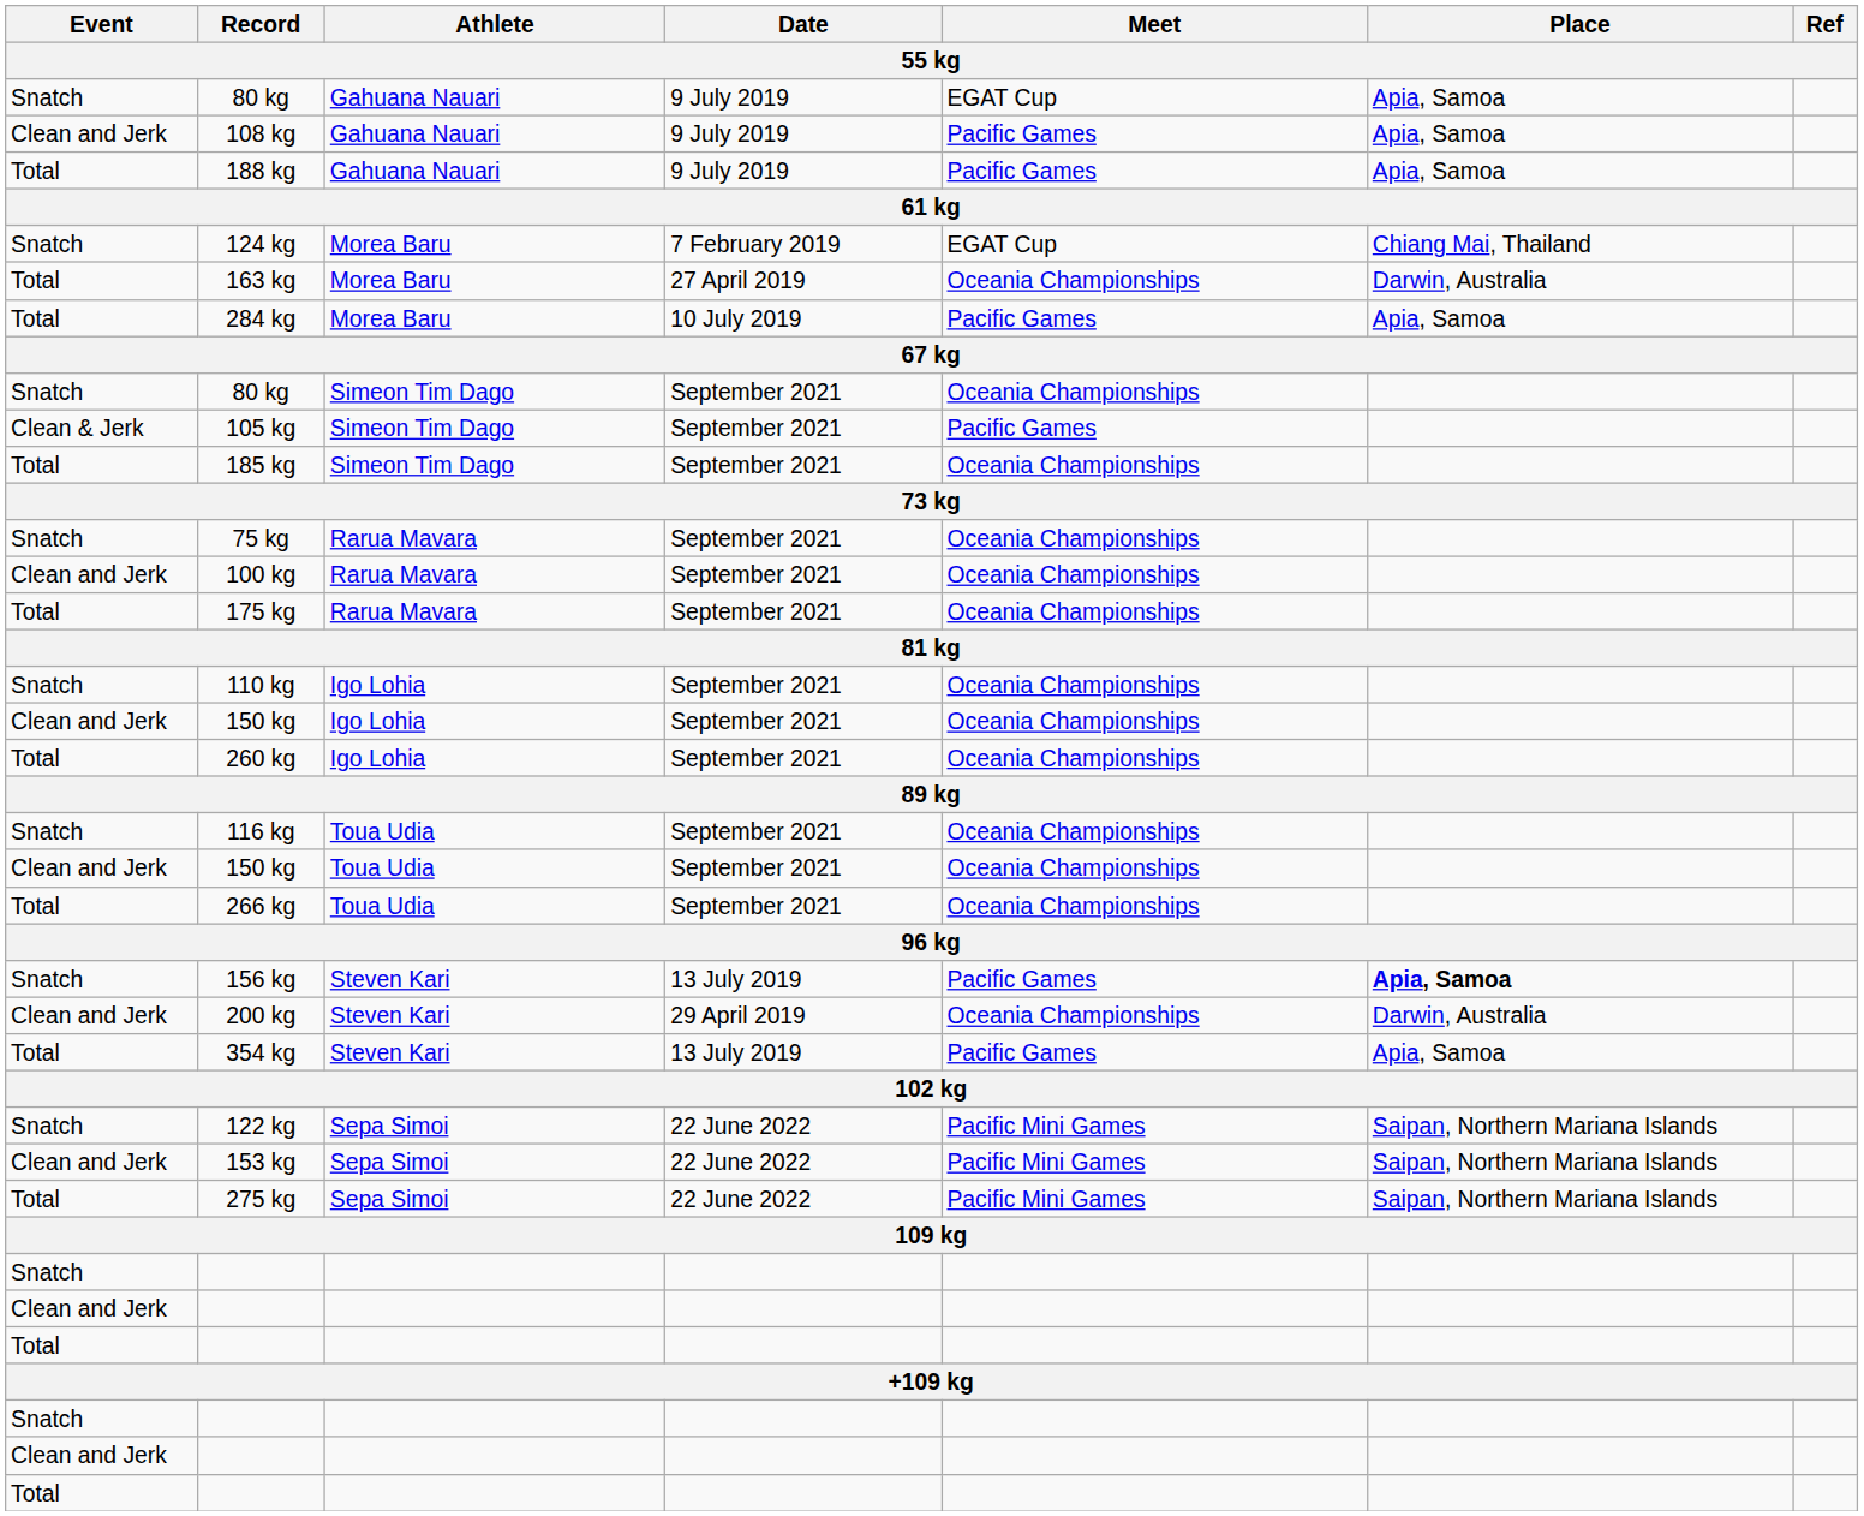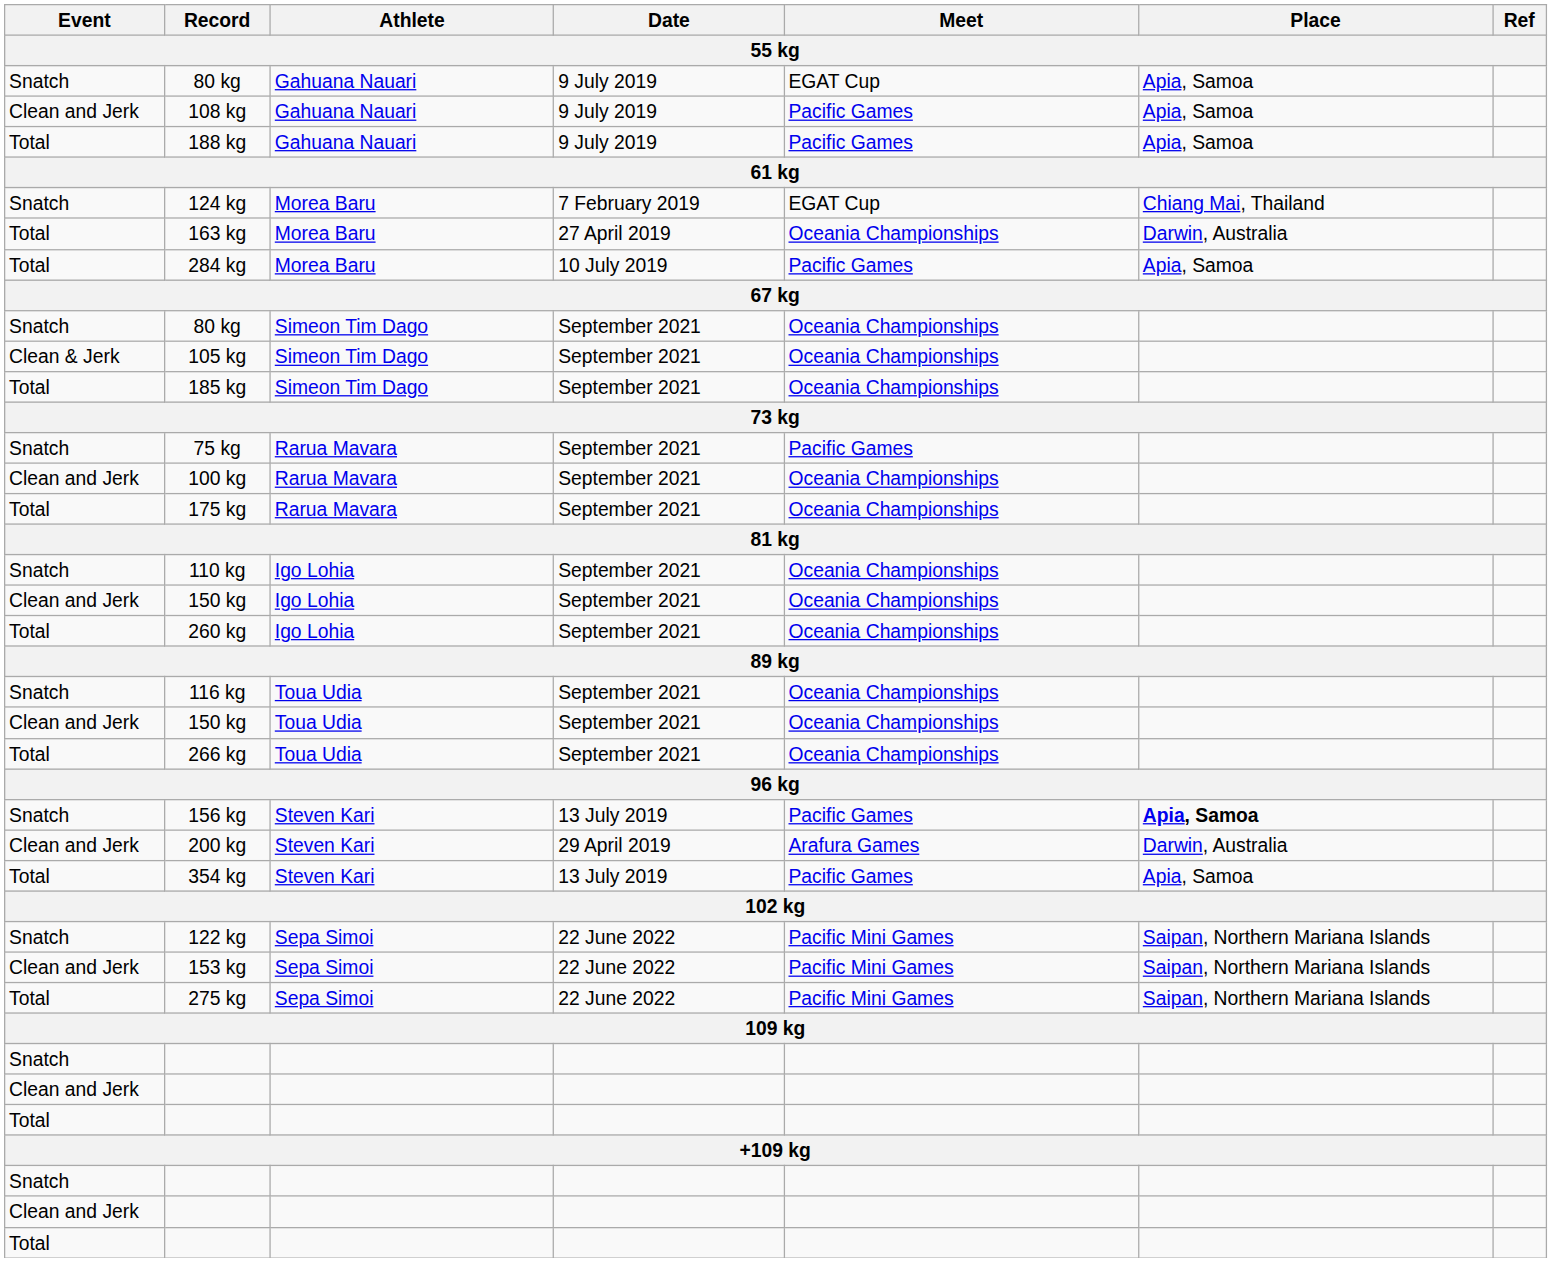 <table class="wikitable" style="font-size:95%;">
 <tr>
 <th width=9%>Event</th>
 <th width=6%>Record</th>
 <th width=16%>Athlete</th>
 <th width=13%>Date</th>
 <th width=20%>Meet</th>
 <th width=20%>Place</th>
 <th width=3%>Ref</th>
 </tr>
 <tr bgcolor="#DDDDDD">
 <th colspan="7">55 kg</th>
 </tr>
 <tr>
 <td>Snatch</td>
 <td align="center">80 kg</td>
 <td><a href='#'>Gahuana Nauari</a></td>
 <td>9 July 2019</td>
 <td>EGAT Cup</td>
 <td><a href='#'>Apia</a>, Samoa</td>
 <td></td>
 </tr>
 <tr>
 <td>Clean and Jerk</td>
 <td align="center">108 kg</td>
 <td><a href='#'>Gahuana Nauari</a></td>
 <td>9 July 2019</td>
 <td><a href='#'>Pacific Games</a></td>
 <td><a href='#'>Apia</a>, Samoa</td>
 <td></td>
 </tr>
 <tr>
 <td>Total</td>
 <td align="center">188 kg</td>
 <td><a href='#'>Gahuana Nauari</a></td>
 <td>9 July 2019</td>
 <td><a href='#'>Pacific Games</a></td>
 <td><a href='#'>Apia</a>, Samoa</td>
 <td></td>
 </tr>
 <tr bgcolor="#DDDDDD">
 <th colspan="7">61 kg</th>
 </tr>
 <tr>
 <td>Snatch</td>
 <td align="center">124 kg</td>
 <td><a href='#'>Morea Baru</a></td>
 <td>7 February 2019</td>
 <td>EGAT Cup</td>
 <td><a href='#'>Chiang Mai</a>, Thailand</td>
 <td></td>
 </tr>
 <tr>
 <td>Total</td>
 <td align="center">163 kg</td>
 <td><a href='#'>Morea Baru</a></td>
 <td>27 April 2019</td>
 <td><a href='#'>Oceania Championships</a></td>
 <td><a href='#'>Darwin</a>, Australia</td>
 <td></td>
 </tr>
 <tr>
 <td>Total</td>
 <td align="center">284 kg</td>
 <td><a href='#'>Morea Baru</a></td>
 <td>10 July 2019</td>
 <td><a href='#'>Pacific Games</a></td>
 <td><a href='#'>Apia</a>, Samoa</td>
 <td></td>
 </tr>
 <tr bgcolor="#DDDDDD">
 <th colspan="7">67 kg</th>
 </tr>
 <tr>
 <td>Snatch</td>
 <td align="center">80 kg</td>
 <td><a href='#'>Simeon Tim Dago</a></td>
 <td>September 2021</td>
 <td><a href='#'>Oceania Championships</a></td>
 <td></td>
 <td></td>
 </tr>
 <tr>
 <td>Clean & Jerk</td>
 <td align="center">105 kg</td>
 <td><a href='#'>Simeon Tim Dago</a></td>
 <td>September 2021</td>
-<td><a href='#'>Pacific Games</a></td>
+<td><a href='#'>Oceania Championships</a></td>
 <td></td>
 <td></td>
 </tr>
 <tr>
 <td>Total</td>
 <td align="center">185 kg</td>
 <td><a href='#'>Simeon Tim Dago</a></td>
 <td>September 2021</td>
 <td><a href='#'>Oceania Championships</a></td>
 <td></td>
 <td></td>
 </tr>
 <tr bgcolor="#DDDDDD">
 <th colspan="7">73 kg</th>
 </tr>
 <tr>
 <td>Snatch</td>
 <td align="center">75 kg</td>
 <td><a href='#'>Rarua Mavara</a></td>
 <td>September 2021</td>
-<td><a href='#'>Oceania Championships</a></td>
+<td><a href='#'>Pacific Games</a></td>
 <td></td>
 <td></td>
 </tr>
 <tr>
 <td>Clean and Jerk</td>
 <td align="center">100 kg</td>
 <td><a href='#'>Rarua Mavara</a></td>
 <td>September 2021</td>
 <td><a href='#'>Oceania Championships</a></td>
 <td></td>
 <td></td>
 </tr>
 <tr>
 <td>Total</td>
 <td align="center">175 kg</td>
 <td><a href='#'>Rarua Mavara</a></td>
 <td>September 2021</td>
 <td><a href='#'>Oceania Championships</a></td>
 <td></td>
 <td></td>
 </tr>
 <tr bgcolor="#DDDDDD">
 <th colspan="7">81 kg</th>
 </tr>
 <tr>
 <td>Snatch</td>
 <td align="center">110 kg</td>
 <td><a href='#'>Igo Lohia</a></td>
 <td>September 2021</td>
 <td><a href='#'>Oceania Championships</a></td>
 <td></td>
 <td></td>
 </tr>
 <tr>
 <td>Clean and Jerk</td>
 <td align="center">150 kg</td>
 <td><a href='#'>Igo Lohia</a></td>
 <td>September 2021</td>
 <td><a href='#'>Oceania Championships</a></td>
 <td></td>
 <td></td>
 </tr>
 <tr>
 <td>Total</td>
 <td align="center">260 kg</td>
 <td><a href='#'>Igo Lohia</a></td>
 <td>September 2021</td>
 <td><a href='#'>Oceania Championships</a></td>
 <td></td>
 <td></td>
 </tr>
 <tr bgcolor="#DDDDDD">
 <th colspan="7">89 kg</th>
 </tr>
 <tr>
 <td>Snatch</td>
 <td align="center">116 kg</td>
 <td><a href='#'>Toua Udia</a></td>
 <td>September 2021</td>
 <td><a href='#'>Oceania Championships</a></td>
 <td></td>
 <td></td>
 </tr>
 <tr>
 <td>Clean and Jerk</td>
 <td align="center">150 kg</td>
 <td><a href='#'>Toua Udia</a></td>
 <td>September 2021</td>
 <td><a href='#'>Oceania Championships</a></td>
 <td></td>
 <td></td>
 </tr>
 <tr>
 <td>Total</td>
 <td align="center">266 kg</td>
 <td><a href='#'>Toua Udia</a></td>
 <td>September 2021</td>
 <td><a href='#'>Oceania Championships</a></td>
 <td></td>
 <td></td>
 </tr>
 <tr bgcolor="#DDDDDD">
 <th colspan="7">96 kg</th>
 </tr>
 <tr>
 <td>Snatch</td>
 <td align="center">156 kg</td>
 <td><a href='#'>Steven Kari</a></td>
 <td>13 July 2019</td>
 <td><a href='#'>Pacific Games</a></td>
 <td><strong><a href='#'>Apia</a>, Samoa</strong></td>
 <td></td>
 </tr>
 <tr>
 <td>Clean and Jerk</td>
 <td align="center">200 kg</td>
 <td><a href='#'>Steven Kari</a></td>
 <td>29 April 2019</td>
-<td><a href='#'>Oceania Championships</a></td>
+<td><a href='#'>Arafura Games</a></td>
 <td><a href='#'>Darwin</a>, Australia</td>
 <td></td>
 </tr>
 <tr>
 <td>Total</td>
 <td align="center">354 kg</td>
 <td><a href='#'>Steven Kari</a></td>
 <td>13 July 2019</td>
 <td><a href='#'>Pacific Games</a></td>
 <td><a href='#'>Apia</a>, Samoa</td>
 <td></td>
 </tr>
 <tr bgcolor="#DDDDDD">
 <th colspan="7">102 kg</th>
 </tr>
 <tr>
 <td>Snatch</td>
 <td align="center">122 kg</td>
 <td><a href='#'>Sepa Simoi</a></td>
 <td>22 June 2022</td>
 <td><a href='#'>Pacific Mini Games</a></td>
 <td><a href='#'>Saipan</a>, Northern Mariana Islands</td>
 <td></td>
 </tr>
 <tr>
 <td>Clean and Jerk</td>
 <td align="center">153 kg</td>
 <td><a href='#'>Sepa Simoi</a></td>
 <td>22 June 2022</td>
 <td><a href='#'>Pacific Mini Games</a></td>
 <td><a href='#'>Saipan</a>, Northern Mariana Islands</td>
 <td></td>
 </tr>
 <tr>
 <td>Total</td>
 <td align="center">275 kg</td>
 <td><a href='#'>Sepa Simoi</a></td>
 <td>22 June 2022</td>
 <td><a href='#'>Pacific Mini Games</a></td>
 <td><a href='#'>Saipan</a>, Northern Mariana Islands</td>
 <td></td>
 </tr>
 <tr bgcolor="#DDDDDD">
 <th colspan="7">109 kg</th>
 </tr>
 <tr>
 <td>Snatch</td>
 <td align="center"></td>
 <td></td>
 <td></td>
 <td></td>
 <td></td>
 <td></td>
 </tr>
 <tr>
 <td>Clean and Jerk</td>
 <td align="center"></td>
 <td></td>
 <td></td>
 <td></td>
 <td></td>
 <td></td>
 </tr>
 <tr>
 <td>Total</td>
 <td align="center"></td>
 <td></td>
 <td></td>
 <td></td>
 <td></td>
 <td></td>
 </tr>
 <tr bgcolor="#DDDDDD">
 <th colspan="7">+109 kg</th>
 </tr>
 <tr>
 <td>Snatch</td>
 <td align="center"></td>
 <td></td>
 <td></td>
 <td></td>
 <td></td>
 <td></td>
 </tr>
 <tr>
 <td>Clean and Jerk</td>
 <td align="center"></td>
 <td></td>
 <td></td>
 <td></td>
 <td></td>
 <td></td>
 </tr>
 <tr>
 <td>Total</td>
 <td align="center"></td>
 <td></td>
 <td></td>
 <td></td>
 <td></td>
 <td></td>
 </tr>
 </table>
